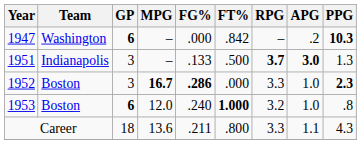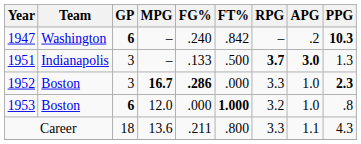 <table class="wikitable sortable" style="font-size:95%; text-align:right;">
 <tr>
 <th>Year</th>
 <th>Team</th>
 <th>GP</th>
 <th>MPG</th>
 <th>FG%</th>
 <th>FT%</th>
 <th>RPG</th>
 <th>APG</th>
 <th>PPG</th>
 </tr>
 <tr>
 <td style="text-align:left;"><a href='#'>1947</a></td>
 <td style="text-align:left;"><a href='#'>Washington</a></td>
 <td><strong>6</strong></td>
 <td>–</td>
-<td>.000</td>
+<td>.240</td>
 <td>.842</td>
 <td>–</td>
 <td>.2</td>
 <td><strong>10.3</strong></td>
 </tr>
 <tr>
 <td style="text-align:left;"><a href='#'>1951</a></td>
 <td style="text-align:left;"><a href='#'>Indianapolis</a></td>
 <td>3</td>
 <td>–</td>
 <td>.133</td>
 <td>.500</td>
 <td><strong>3.7</strong></td>
 <td><strong>3.0</strong></td>
 <td>1.3</td>
 </tr>
 <tr>
 <td style="text-align:left;"><a href='#'>1952</a></td>
 <td style="text-align:left;"><a href='#'>Boston</a></td>
 <td>3</td>
 <td><strong>16.7</strong></td>
 <td><strong>.286</strong></td>
 <td>.000</td>
 <td>3.3</td>
 <td>1.0</td>
 <td><strong>2.3</strong></td>
 </tr>
 <tr>
 <td style="text-align:left;"><a href='#'>1953</a></td>
 <td style="text-align:left;"><a href='#'>Boston</a></td>
 <td><strong>6</strong></td>
 <td>12.0</td>
-<td>.240</td>
+<td>.000</td>
 <td><strong>1.000</strong></td>
 <td>3.2</td>
 <td>1.0</td>
 <td>.8</td>
 </tr>
 <tr>
 <td style="text-align:center;" colspan="2">Career</td>
 <td>18</td>
 <td>13.6</td>
 <td>.211</td>
 <td>.800</td>
 <td>3.3</td>
 <td>1.1</td>
 <td>4.3</td>
 </tr>
 <tr>
 </tr>
 </table>
